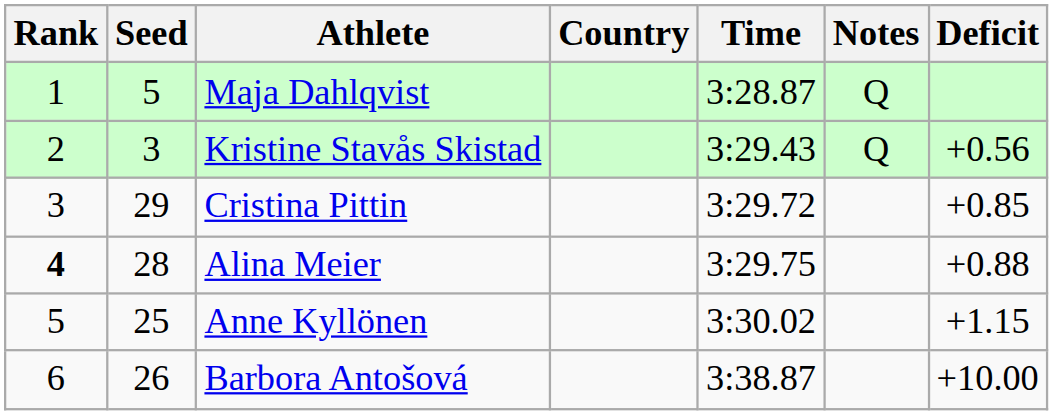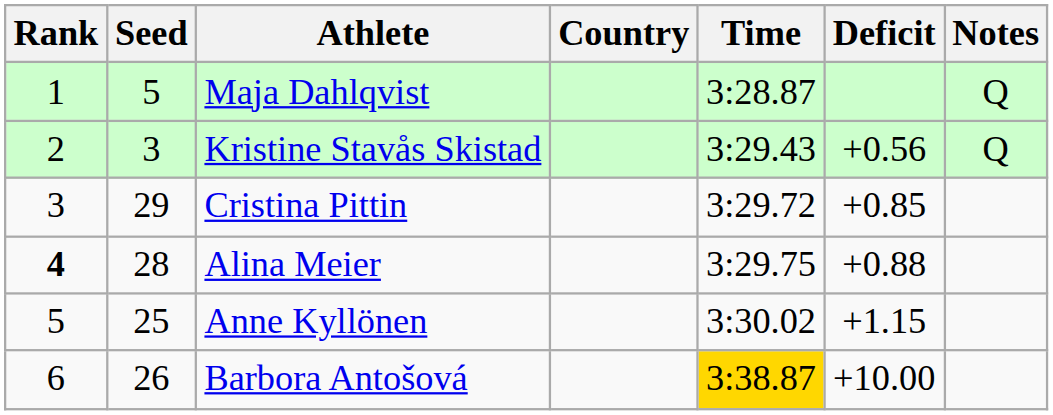 <table class="wikitable sortable" style="text-align:center">
 <tr>
 <th>Rank</th>
 <th>Seed</th>
 <th>Athlete</th>
 <th>Country</th>
 <th>Time</th>
+<th>Deficit</th>
 <th>Notes</th>
-<th>Deficit</th>
 </tr>
 <tr bgcolor=ccffcc>
 <td>1</td>
 <td>5</td>
 <td align=left><a href='#'>Maja Dahlqvist</a></td>
 <td align=left></td>
 <td>3:28.87</td>
+<td></td>
 <td>Q</td>
-<td></td>
 </tr>
 <tr bgcolor=ccffcc>
 <td>2</td>
 <td>3</td>
 <td align=left><a href='#'>Kristine Stavås Skistad</a></td>
 <td align=left></td>
 <td>3:29.43</td>
+<td>+0.56</td>
 <td>Q</td>
-<td>+0.56</td>
 </tr>
 <tr>
 <td>3</td>
 <td>29</td>
 <td align=left><a href='#'>Cristina Pittin</a></td>
 <td align=left></td>
 <td>3:29.72</td>
+<td>+0.85</td>
 <td></td>
-<td>+0.85</td>
 </tr>
 <tr>
 <td><strong>4</strong></td>
 <td>28</td>
 <td align=left><a href='#'>Alina Meier</a></td>
 <td align=left></td>
 <td>3:29.75</td>
+<td>+0.88</td>
 <td></td>
-<td>+0.88</td>
 </tr>
 <tr>
 <td>5</td>
 <td>25</td>
 <td align=left><a href='#'>Anne Kyllönen</a></td>
 <td align=left></td>
 <td>3:30.02</td>
+<td>+1.15</td>
 <td></td>
-<td>+1.15</td>
 </tr>
 <tr>
 <td>6</td>
 <td>26</td>
 <td align=left><a href='#'>Barbora Antošová</a></td>
 <td align=left></td>
-<td>3:38.87</td>
+<td style="background: gold;">3:38.87</td>
+<td>+10.00</td>
 <td></td>
-<td>+10.00</td>
 </tr>
 </table>
